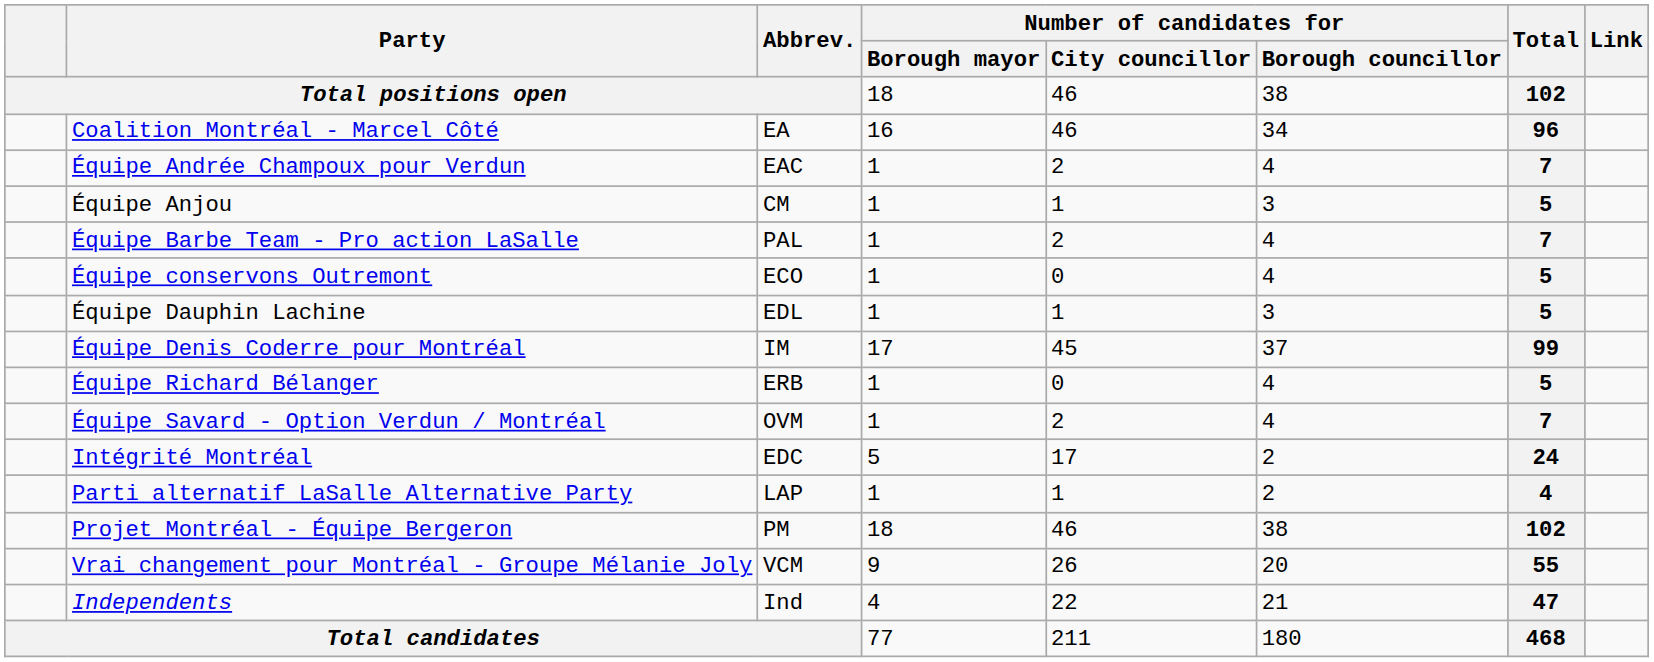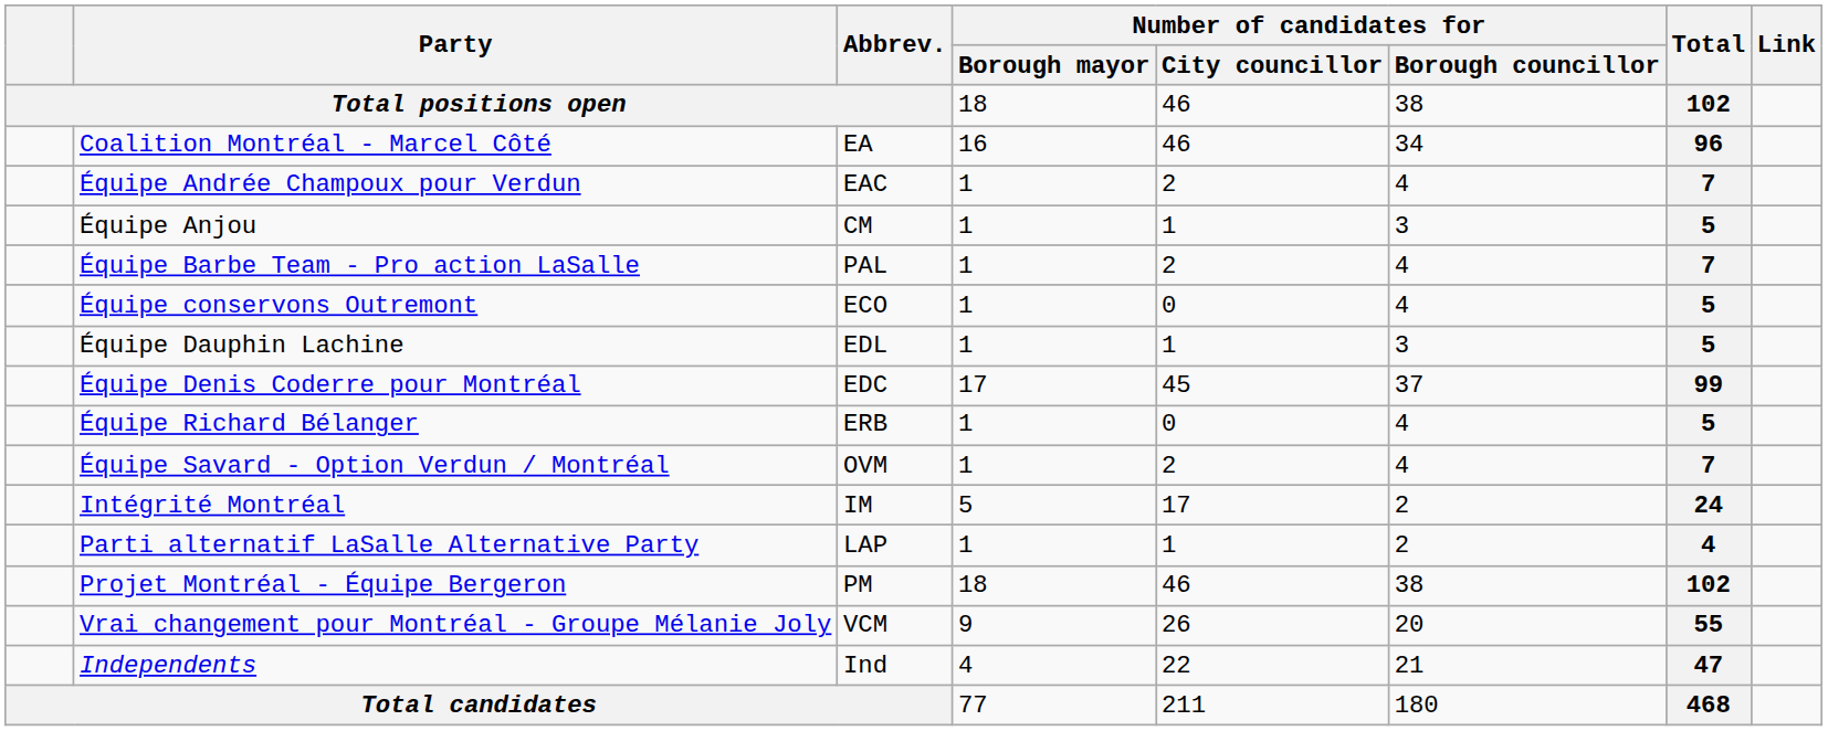 <table class="wikitable" border="1">
 <tr>
 <th rowspan=2 width=30px> </th>
 <th rowspan=2>Party</th>
 <th rowspan=2>Abbrev.</th>
 <th colspan=3>Number of candidates for</th>
 <th rowspan=2>Total</th>
 <th rowspan=2>Link</th>
 </tr>
 <tr>
 <th>Borough mayor</th>
 <th>City councillor</th>
 <th>Borough councillor</th>
 </tr>
 <tr>
 <th colspan = 3><em>Total positions open</em></th>
 <td>18</td>
 <td>46</td>
 <td>38</td>
 <th>102</th>
 <td></td>
 </tr>
 <tr>
 <td> </td>
 <td><a href='#'>Coalition Montréal - Marcel Côté</a></td>
 <td>EA</td>
 <td>16</td>
 <td>46</td>
 <td>34</td>
 <th>96</th>
 <td></td>
 </tr>
 <tr>
 <td> </td>
 <td><a href='#'>Équipe Andrée Champoux pour Verdun</a></td>
 <td>EAC</td>
 <td>1</td>
 <td>2</td>
 <td>4</td>
 <th>7</th>
 <td></td>
 </tr>
 <tr>
 <td> </td>
 <td>Équipe Anjou</td>
 <td>CM</td>
 <td>1</td>
 <td>1</td>
 <td>3</td>
 <th>5</th>
 <td></td>
 </tr>
 <tr>
 <td> </td>
 <td><a href='#'>Équipe Barbe Team - Pro action LaSalle</a></td>
 <td>PAL</td>
 <td>1</td>
 <td>2</td>
 <td>4</td>
 <th>7</th>
 <td></td>
 </tr>
 <tr>
 <td> </td>
 <td><a href='#'>Équipe conservons Outremont</a></td>
 <td>ECO</td>
 <td>1</td>
 <td>0</td>
 <td>4</td>
 <th>5</th>
 <td></td>
 </tr>
 <tr>
 <td> </td>
 <td>Équipe Dauphin Lachine</td>
 <td>EDL</td>
 <td>1</td>
 <td>1</td>
 <td>3</td>
 <th>5</th>
 <td></td>
 </tr>
 <tr>
 <td> </td>
 <td><a href='#'>Équipe Denis Coderre pour Montréal</a></td>
-<td>IM</td>
+<td>EDC</td>
 <td>17</td>
 <td>45</td>
 <td>37</td>
 <th>99</th>
 <td></td>
 </tr>
 <tr>
 <td> </td>
 <td><a href='#'>Équipe Richard Bélanger</a></td>
 <td>ERB</td>
 <td>1</td>
 <td>0</td>
 <td>4</td>
 <th>5</th>
 <td></td>
 </tr>
 <tr>
 <td> </td>
 <td><a href='#'>Équipe Savard - Option Verdun / Montréal</a></td>
 <td>OVM</td>
 <td>1</td>
 <td>2</td>
 <td>4</td>
 <th>7</th>
 <td></td>
 </tr>
 <tr>
 <td> </td>
 <td><a href='#'>Intégrité Montréal</a></td>
-<td>EDC</td>
+<td>IM</td>
 <td>5</td>
 <td>17</td>
 <td>2</td>
 <th>24</th>
 <td></td>
 </tr>
 <tr>
 <td> </td>
 <td><a href='#'>Parti alternatif LaSalle Alternative Party</a></td>
 <td>LAP</td>
 <td>1</td>
 <td>1</td>
 <td>2</td>
 <th>4</th>
 <td></td>
 </tr>
 <tr>
 <td> </td>
 <td><a href='#'>Projet Montréal - Équipe Bergeron</a></td>
 <td>PM</td>
 <td>18</td>
 <td>46</td>
 <td>38</td>
 <th>102</th>
 <td></td>
 </tr>
 <tr>
 <td> </td>
 <td><a href='#'>Vrai changement pour Montréal - Groupe Mélanie Joly</a></td>
 <td>VCM</td>
 <td>9</td>
 <td>26</td>
 <td>20</td>
 <th>55</th>
 <td></td>
 </tr>
 <tr>
 <td> </td>
 <td><em><a href='#'>Independents</a></em></td>
 <td>Ind</td>
 <td>4</td>
 <td>22</td>
 <td>21</td>
 <th>47</th>
 <td></td>
 </tr>
 <tr>
 <th colspan = 3><em>Total candidates</em></th>
 <td>77</td>
 <td>211</td>
 <td>180</td>
 <th>468</th>
 <td></td>
 </tr>
 </table>
